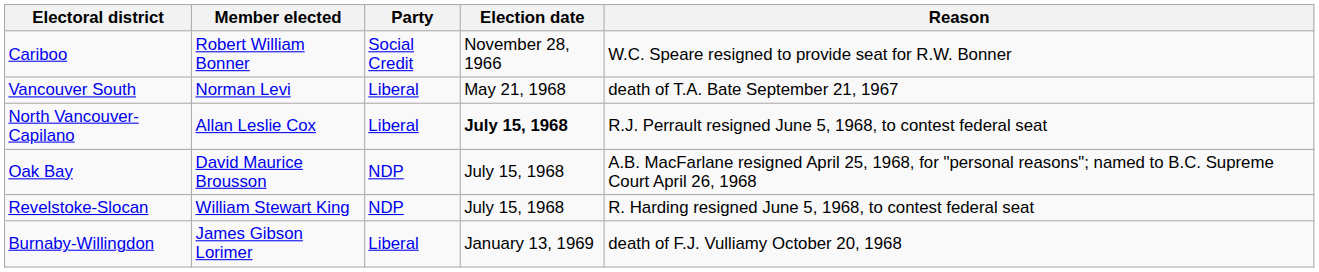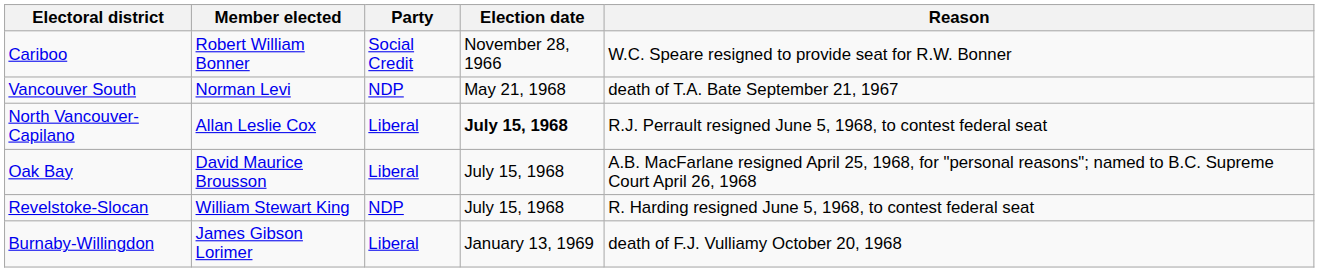 <table class="wikitable sortable">
 <tr>
 <th>Electoral district</th>
 <th>Member elected</th>
 <th>Party</th>
 <th>Election date</th>
 <th>Reason</th>
 </tr>
 <tr>
 <td><a href='#'>Cariboo</a></td>
 <td><a href='#'>Robert William Bonner</a></td>
 <td><a href='#'>Social Credit</a></td>
 <td>November 28, 1966</td>
 <td>W.C. Speare resigned to provide seat for R.W. Bonner</td>
 </tr>
 <tr>
 <td><a href='#'>Vancouver South</a></td>
 <td><a href='#'>Norman Levi</a></td>
-<td><a href='#'>Liberal</a></td>
+<td><a href='#'>NDP</a></td>
 <td>May 21, 1968</td>
 <td>death of T.A. Bate September 21, 1967</td>
 </tr>
 <tr>
 <td><a href='#'>North Vancouver-Capilano</a></td>
 <td><a href='#'>Allan Leslie Cox</a></td>
 <td><a href='#'>Liberal</a></td>
 <td><strong>July 15, 1968</strong></td>
 <td>R.J. Perrault resigned June 5, 1968, to contest federal seat</td>
 </tr>
 <tr>
 <td><a href='#'>Oak Bay</a></td>
 <td><a href='#'>David Maurice Brousson</a></td>
-<td><a href='#'>NDP</a></td>
+<td><a href='#'>Liberal</a></td>
 <td>July 15, 1968</td>
 <td>A.B. MacFarlane resigned April 25, 1968, for "personal reasons"; named to B.C. Supreme Court April 26, 1968</td>
 </tr>
 <tr>
 <td><a href='#'>Revelstoke-Slocan</a></td>
 <td><a href='#'>William Stewart King</a></td>
 <td><a href='#'>NDP</a></td>
 <td>July 15, 1968</td>
 <td>R. Harding resigned June 5, 1968, to contest federal seat</td>
 </tr>
 <tr>
 <td><a href='#'>Burnaby-Willingdon</a></td>
 <td><a href='#'>James Gibson Lorimer</a></td>
 <td><a href='#'>Liberal</a></td>
 <td>January 13, 1969</td>
 <td>death of F.J. Vulliamy October 20, 1968</td>
 </tr>
 </table>
